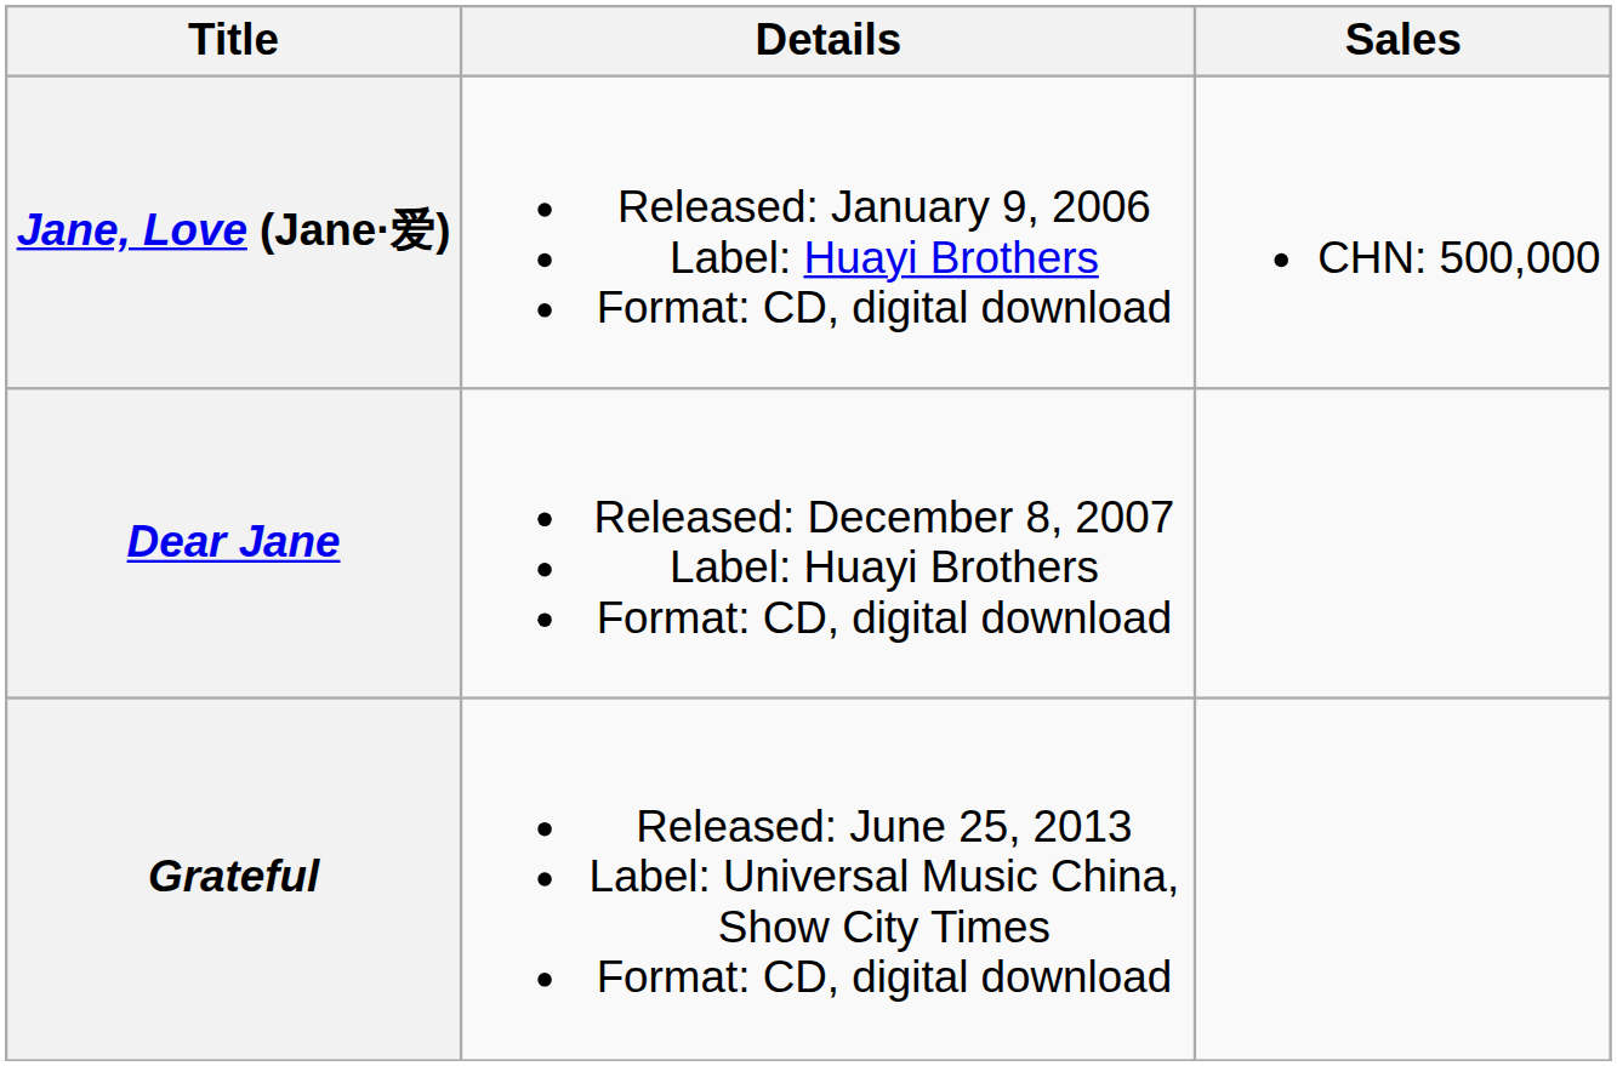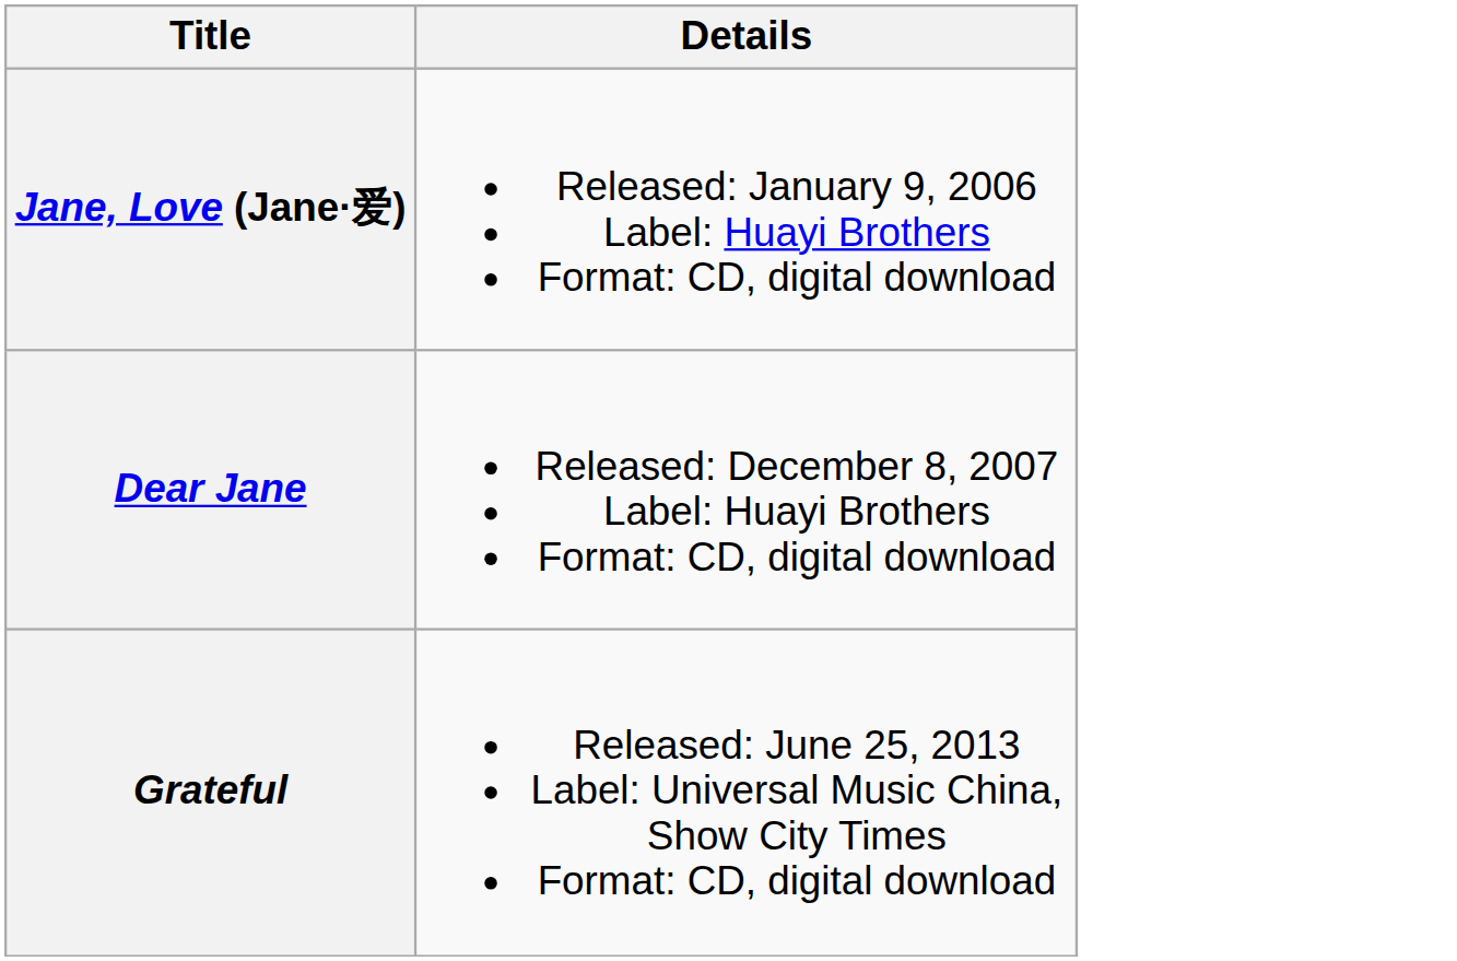 <table class="wikitable plainrowheaders" style="text-align:center;">
 <tr>
 <th scope="col">Title</th>
 <th scope="col" style="width:16em;">Details</th>
-<th>Sales</th>
 </tr>
 <tr>
 <th scope="row"><em><a href='#'>Jane, Love</a></em> (Jane·爱)</th>
 <td><br><ul><li>Released: January 9, 2006</li><li>Label: <a href='#'>Huayi Brothers</a></li><li>Format: CD, digital download</li></ul></td>
-<td><br><ul><li>CHN: 500,000</li></ul></td>
 </tr>
 <tr>
 <th scope="row"><em><a href='#'>Dear Jane</a></em></th>
 <td><br><ul><li>Released: December 8, 2007</li><li>Label: Huayi Brothers</li><li>Format: CD, digital download</li></ul></td>
-<td></td>
 </tr>
 <tr>
 <th scope="row"><em>Grateful</em></th>
 <td><br><ul><li>Released: June 25, 2013</li><li>Label: Universal Music China, Show City Times</li><li>Format: CD, digital download</li></ul></td>
-<td></td>
 </tr>
 </table>
